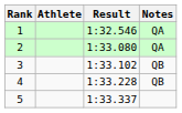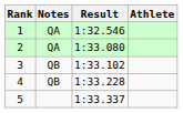 <table class="wikitable" style="text-align:center">
 <tr>
 <th>Rank</th>
+<th>Notes</th>
+<th>Result</th>
 <th>Athlete</th>
-<th>Result</th>
-<th>Notes</th>
 </tr>
 <tr bgcolor=ccffcc>
 <td>1</td>
+<td>QA</td>
+<td>1:32.546</td>
 <td align=left></td>
-<td>1:32.546</td>
-<td>QA</td>
 </tr>
 <tr bgcolor=ccffcc>
 <td>2</td>
+<td>QA</td>
+<td>1:33.080</td>
 <td align=left></td>
-<td>1:33.080</td>
-<td>QA</td>
 </tr>
 <tr>
 <td>3</td>
+<td>QB</td>
+<td>1:33.102</td>
 <td align=left></td>
-<td>1:33.102</td>
-<td>QB</td>
 </tr>
 <tr>
 <td>4</td>
+<td>QB</td>
+<td>1:33.228</td>
 <td align=left></td>
-<td>1:33.228</td>
-<td>QB</td>
 </tr>
 <tr>
 <td>5</td>
+<td></td>
+<td>1:33.337</td>
 <td align=left></td>
-<td>1:33.337</td>
-<td></td>
 </tr>
 </table>
